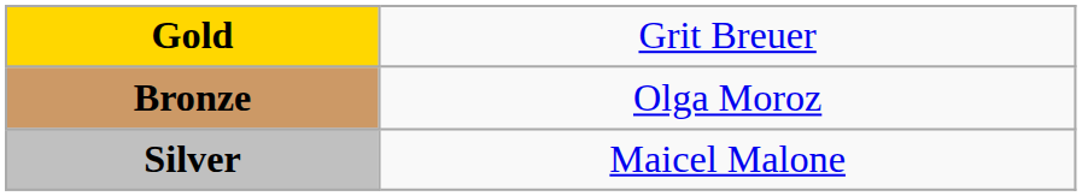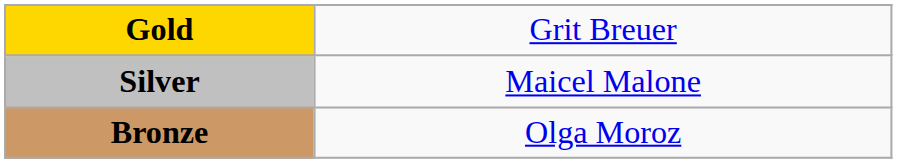 <table class="wikitable" style="text-align:center; " width="35%">
 <tr>
 <td bgcolor="gold"><strong>Gold</strong></td>
 <td><a href='#'>Grit Breuer</a><br>  <small><em></em></small></td>
 </tr>
 <tr>
+<td bgcolor="silver"><strong>Silver</strong></td>
+<td><a href='#'>Maicel Malone</a><br>  <small><em></em></small></td>
+</tr>
+<tr>
 <td bgcolor="CC9966"><strong>Bronze</strong></td>
 <td><a href='#'>Olga Moroz</a><br>  <small><em></em></small></td>
 </tr>
-<tr>
-<td bgcolor="silver"><strong>Silver</strong></td>
-<td><a href='#'>Maicel Malone</a><br>  <small><em></em></small></td>
-</tr>
 </table>
